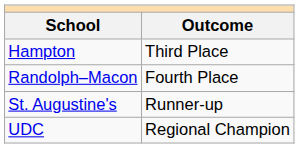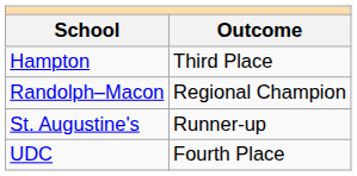 <table class="wikitable" style="float:left; margin-right:1em;">
 <tr>
 <th colspan="3" style="background:#ffdead;"></th>
 </tr>
 <tr>
 <th>School</th>
 <th>Outcome</th>
 </tr>
 <tr>
 <td><a href='#'>Hampton</a></td>
 <td>Third Place</td>
 </tr>
 <tr>
 <td><a href='#'>Randolph–Macon</a></td>
-<td>Fourth Place</td>
+<td>Regional Champion</td>
 </tr>
 <tr>
 <td><a href='#'>St. Augustine's</a></td>
 <td>Runner-up</td>
 </tr>
 <tr>
 <td><a href='#'>UDC</a></td>
-<td>Regional Champion</td>
+<td>Fourth Place</td>
 </tr>
 </table>
